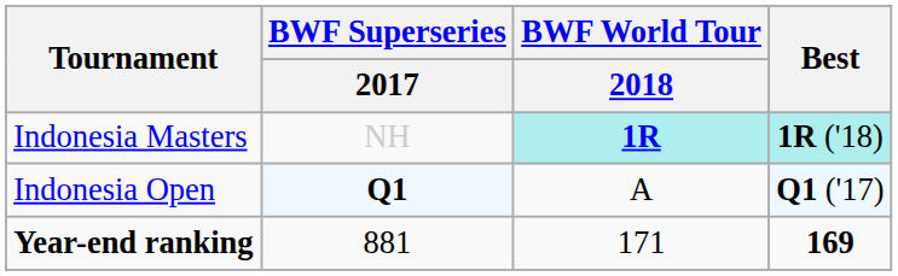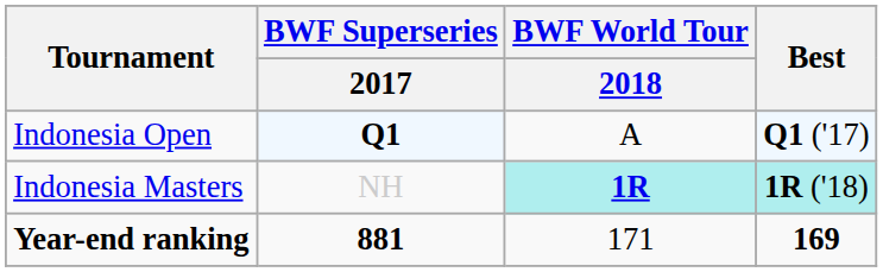 <table style='font-size: 90%; text-align:center;' class='wikitable'>
 <tr>
 <th rowspan="2">Tournament</th>
 <th colspan="1"><a href='#'>BWF Superseries</a></th>
 <th colspan="1"><a href='#'>BWF World Tour</a></th>
 <th rowspan="2">Best</th>
 </tr>
 <tr>
 <th>2017</th>
 <th><a href='#'>2018</a></th>
 </tr>
 <tr>
+<td align=left><a href='#'>Indonesia Open</a></td>
+<td 2017; bgcolor=F0F8FF><strong>Q1</strong></td>
+<td>A</td>
+<td bgcolor=F0F8FF><strong>Q1</strong> ('17)</td>
+</tr>
+<tr>
 <td align=left><a href='#'>Indonesia Masters</a></td>
 <td style=color:#ccc>NH</td>
 <td bgcolor=AFEEEE><strong><a href='#'>1R</a></strong></td>
 <td bgcolor=AFEEEE><strong>1R</strong> ('18)</td>
 </tr>
 <tr>
-<td align=left><a href='#'>Indonesia Open</a></td>
-<td 2017; bgcolor=F0F8FF><strong>Q1</strong></td>
-<td>A</td>
-<td bgcolor=F0F8FF><strong>Q1</strong> ('17)</td>
-</tr>
-<tr>
 <td align=left><strong>Year-end ranking</strong></td>
-<td>881</td>
+<td><strong>881</strong></td>
 <td>171</td>
 <td><strong>169</strong></td>
 </tr>
 </table>
